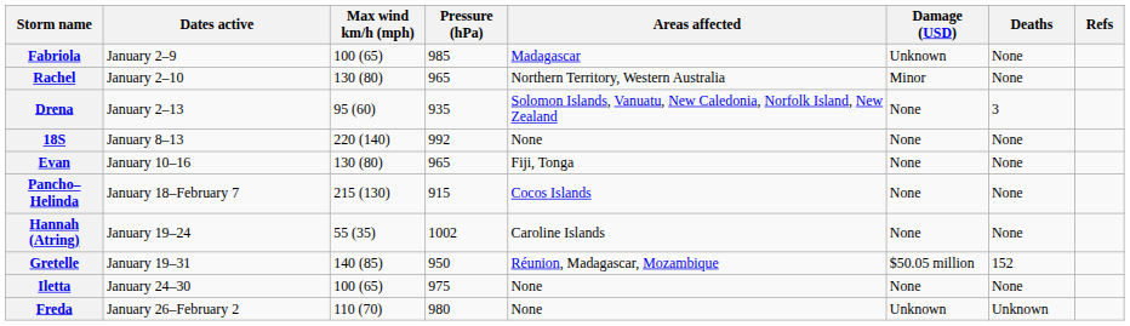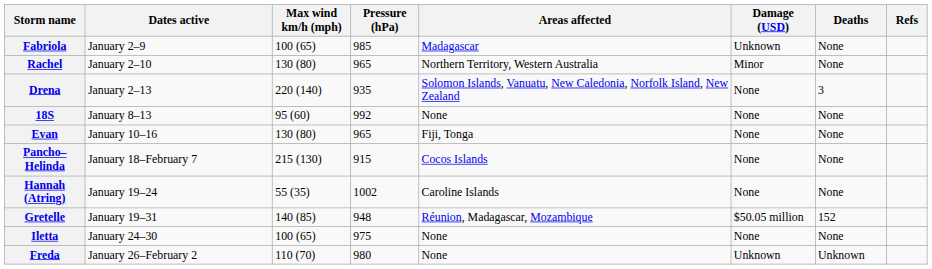 <table class="wikitable">
 <tr>
 <th width="5%">Storm name</th>
 <th width="12%">Dates active</th>
 <th width="5%">Max wind<br>km/h (mph)</th>
 <th width="3%">Pressure<br>(hPa)</th>
 <th width="20%">Areas affected</th>
 <th width="5%">Damage<br>(<a href='#'>USD</a>)</th>
 <th width="3%">Deaths</th>
 <th width="2%">Refs</th>
 </tr>
 <tr>
 <th><a href='#'>Fabriola</a></th>
 <td>January 2–9</td>
 <td>100 (65)</td>
 <td>985</td>
 <td><a href='#'>Madagascar</a></td>
 <td>Unknown</td>
 <td>None</td>
 <td></td>
 </tr>
 <tr>
 <th><a href='#'>Rachel</a></th>
 <td>January 2–10</td>
 <td>130 (80)</td>
 <td>965</td>
 <td>Northern Territory, Western Australia</td>
 <td>Minor</td>
 <td>None</td>
 <td></td>
 </tr>
 <tr>
 <th><a href='#'>Drena</a></th>
 <td>January 2–13</td>
-<td>95 (60)</td>
+<td>220 (140)</td>
 <td>935</td>
 <td><a href='#'>Solomon Islands</a>, <a href='#'>Vanuatu</a>, <a href='#'>New Caledonia</a>, <a href='#'>Norfolk Island</a>, <a href='#'>New Zealand</a></td>
 <td>None</td>
 <td>3</td>
 <td></td>
 </tr>
 <tr>
 <th><a href='#'>18S</a></th>
 <td>January 8–13</td>
-<td>220 (140)</td>
+<td>95 (60)</td>
 <td>992</td>
 <td>None</td>
 <td>None</td>
 <td>None</td>
 <td></td>
 </tr>
 <tr>
 <th><a href='#'>Evan</a></th>
 <td>January 10–16</td>
 <td>130 (80)</td>
 <td>965</td>
 <td>Fiji, Tonga</td>
 <td>None</td>
 <td>None</td>
 <td></td>
 </tr>
 <tr>
 <th><a href='#'>Pancho–Helinda</a></th>
 <td>January 18–February 7</td>
 <td>215 (130)</td>
 <td>915</td>
 <td><a href='#'>Cocos Islands</a></td>
 <td>None</td>
 <td>None</td>
 <td></td>
 </tr>
 <tr>
 <th><a href='#'>Hannah (Atring)</a></th>
 <td>January 19–24</td>
 <td>55 (35)</td>
 <td>1002</td>
 <td>Caroline Islands</td>
 <td>None</td>
 <td>None</td>
 <td></td>
 </tr>
 <tr>
 <th><a href='#'>Gretelle</a></th>
 <td>January 19–31</td>
 <td>140 (85)</td>
-<td>950</td>
+<td>948</td>
 <td><a href='#'>Réunion</a>, Madagascar, <a href='#'>Mozambique</a></td>
 <td>$50.05 million</td>
 <td>152</td>
 <td></td>
 </tr>
 <tr>
 <th><a href='#'>Iletta</a></th>
 <td>January 24–30</td>
 <td>100 (65)</td>
 <td>975</td>
 <td>None</td>
 <td>None</td>
 <td>None</td>
 <td></td>
 </tr>
 <tr>
 <th><a href='#'>Freda</a></th>
 <td>January 26–February 2</td>
 <td>110 (70)</td>
 <td>980</td>
 <td>None</td>
 <td>Unknown</td>
 <td>Unknown</td>
 <td></td>
 </tr>
 </table>
